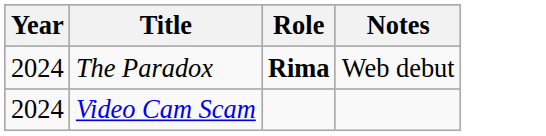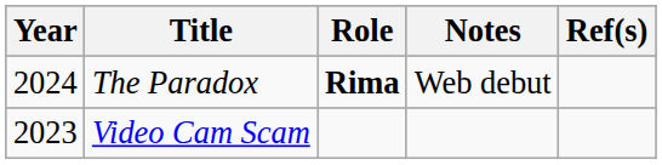 <table class="wikitable sortable">
 <tr style="background:#ccc; text-align:center;">
 <th>Year</th>
 <th>Title</th>
 <th>Role</th>
 <th>Notes</th>
+<th>Ref(s)</th>
 </tr>
 <tr>
 <td>2024</td>
 <td><em>The Paradox</em></td>
 <td><strong>Rima</strong></td>
 <td>Web debut</td>
+<td></td>
 </tr>
 <tr>
-<td>2024</td>
+<td>2023</td>
 <td><a href='#'><em>Video Cam Scam</em></a></td>
+<td></td>
 <td></td>
 <td></td>
 </tr>
 </table>
